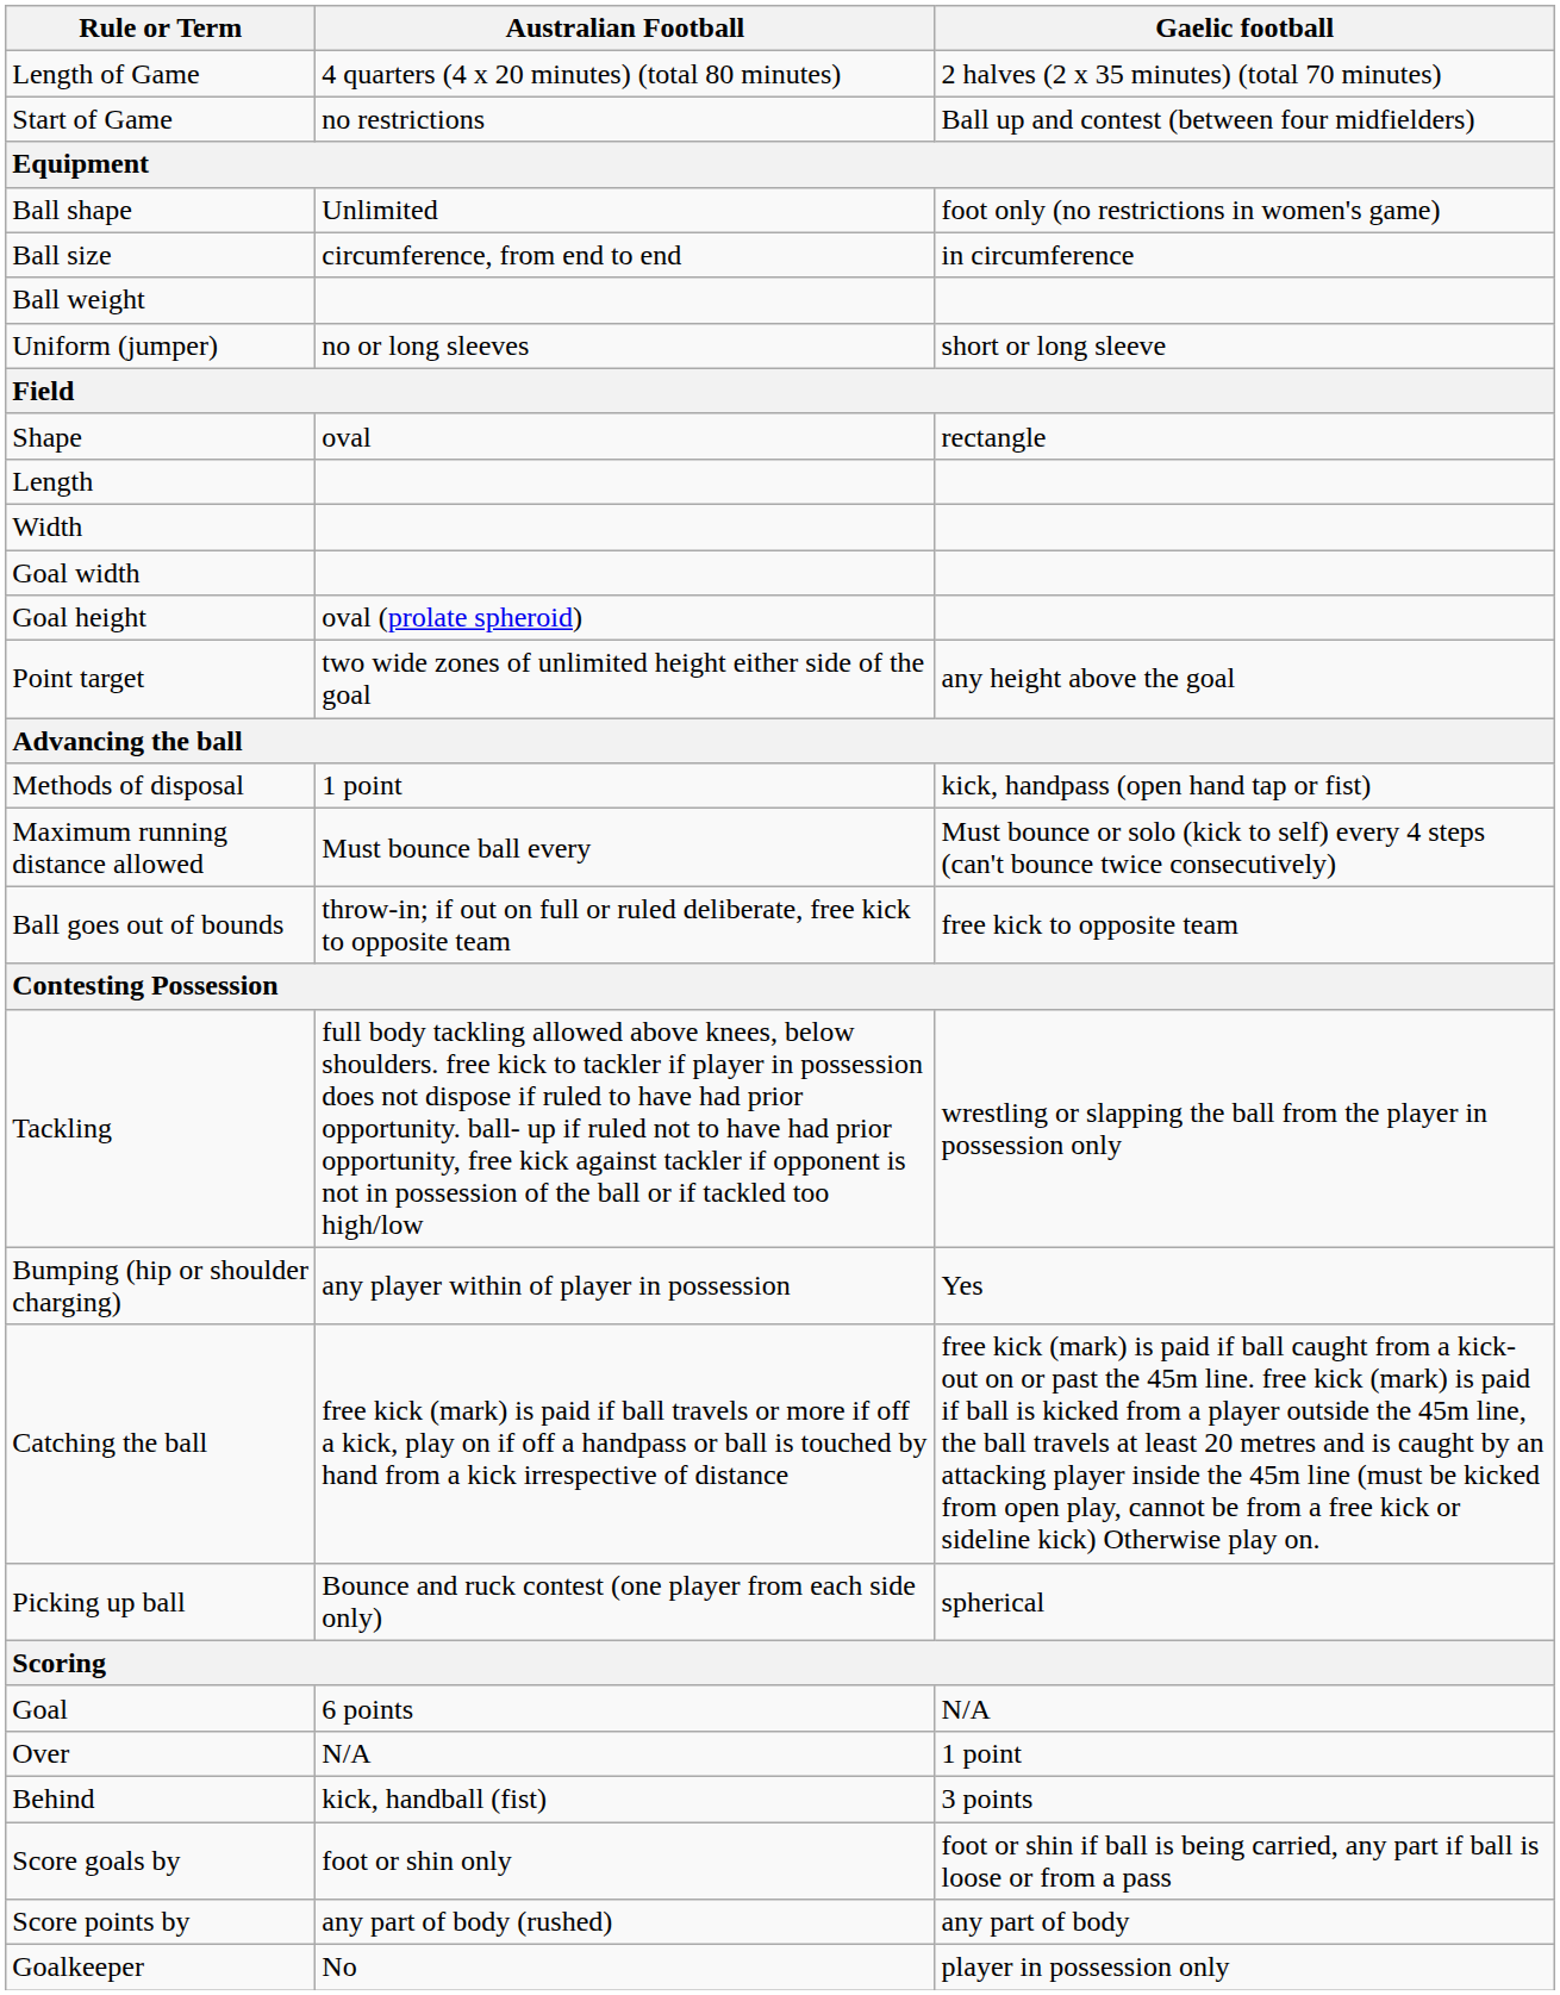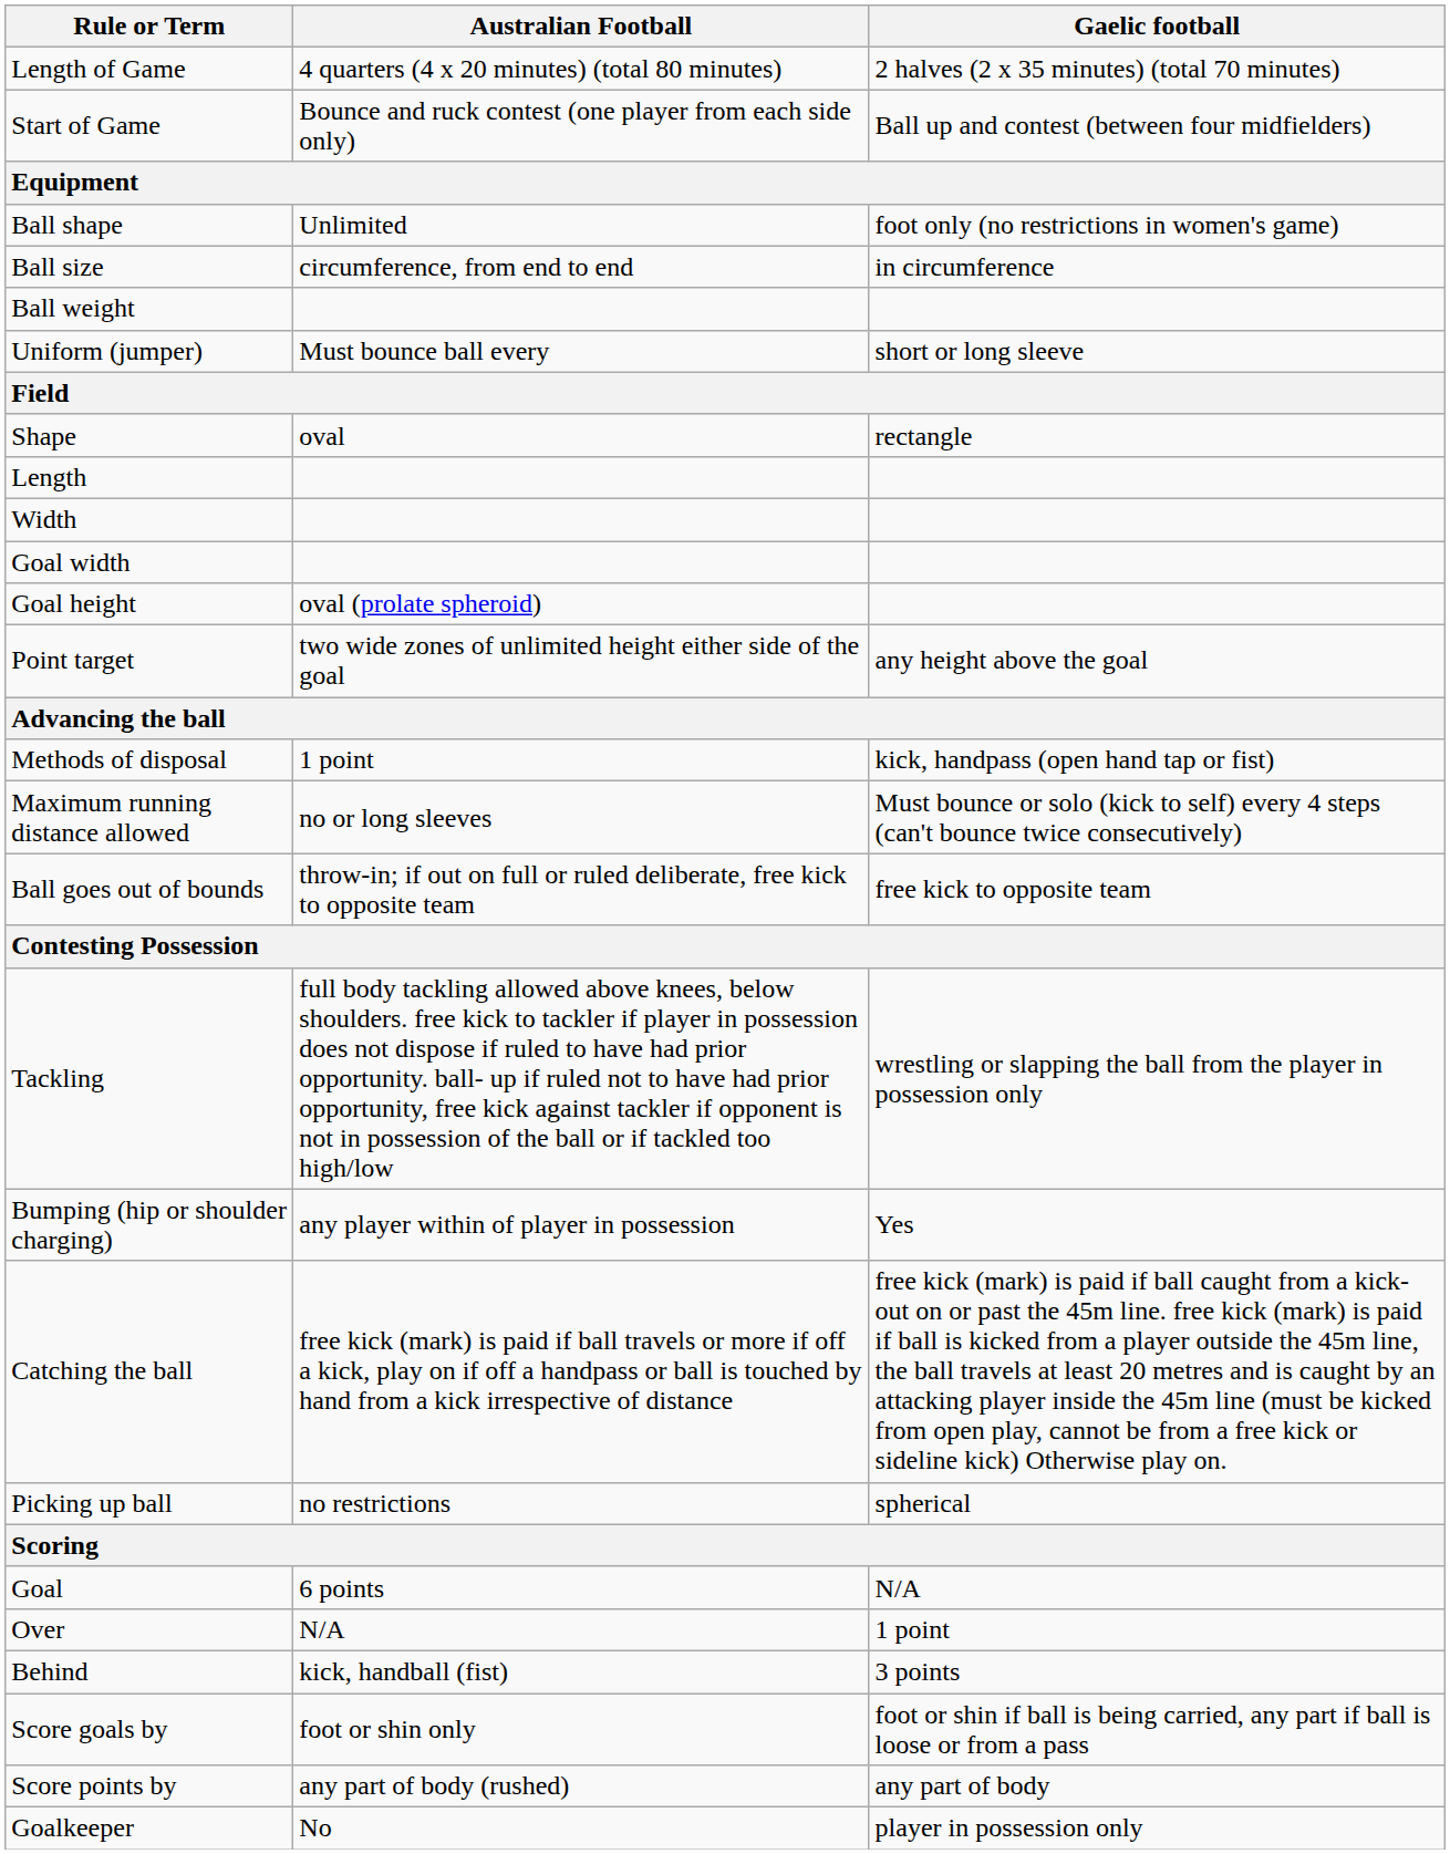 <table class="wikitable">
 <tr>
 <th width="20%">Rule or Term</th>
 <th width="40%">Australian Football</th>
 <th width="40%">Gaelic football</th>
 </tr>
 <tr>
 <td>Length of Game</td>
 <td>4 quarters (4 x 20 minutes) (total 80 minutes)</td>
 <td>2 halves (2 x 35 minutes) (total 70 minutes)</td>
 </tr>
 <tr>
 <td>Start of Game</td>
-<td>no restrictions</td>
+<td>Bounce and ruck contest (one player from each side only)</td>
 <td>Ball up and contest (between four midfielders)</td>
 </tr>
 <tr>
 <td colspan=4 style="background:#f2f2f2"><strong>Equipment</strong></td>
 </tr>
 <tr>
 <td>Ball shape</td>
 <td>Unlimited</td>
 <td>foot only (no restrictions in women's game)</td>
 </tr>
 <tr>
 <td>Ball size</td>
 <td> circumference,  from end to end</td>
 <td> in circumference</td>
 </tr>
 <tr>
 <td>Ball weight</td>
 <td></td>
 <td></td>
 </tr>
 <tr>
 <td>Uniform (jumper)</td>
-<td>no or long sleeves</td>
+<td>Must bounce ball every </td>
 <td>short or long sleeve</td>
 </tr>
 <tr>
 <td colspan=4 style="background:#f2f2f2"><strong>Field</strong></td>
 </tr>
 <tr>
 <td>Shape</td>
 <td>oval</td>
 <td>rectangle</td>
 </tr>
 <tr>
 <td>Length</td>
 <td></td>
 <td></td>
 </tr>
 <tr>
 <td>Width</td>
 <td></td>
 <td></td>
 </tr>
 <tr>
 <td>Goal width</td>
 <td></td>
 <td></td>
 </tr>
 <tr>
 <td>Goal height</td>
 <td>oval (<a href='#'>prolate spheroid</a>)</td>
 <td></td>
 </tr>
 <tr>
 <td>Point target</td>
 <td>two  wide zones of unlimited height either side of the goal</td>
 <td>any height above the goal</td>
 </tr>
 <tr>
 <td colspan=4 style="background:#f2f2f2"><strong>Advancing the ball</strong></td>
 </tr>
 <tr>
 <td>Methods of disposal</td>
 <td>1 point</td>
 <td>kick, handpass (open hand tap or fist)</td>
 </tr>
 <tr>
 <td>Maximum running distance allowed</td>
-<td>Must bounce ball every </td>
+<td>no or long sleeves</td>
 <td>Must bounce or solo (kick to self) every 4 steps (can't bounce twice consecutively)</td>
 </tr>
 <tr>
 <td>Ball goes out of bounds</td>
 <td>throw-in; if out on full or ruled deliberate, free kick to opposite team</td>
 <td>free kick to opposite team</td>
 </tr>
 <tr>
 <td colspan=4 style="background:#f2f2f2"><strong>Contesting Possession</strong></td>
 </tr>
 <tr>
 <td>Tackling</td>
 <td>full body tackling allowed above knees, below shoulders. free kick to tackler if player in possession does not dispose if ruled to have had prior opportunity. ball- up if ruled not to have had prior opportunity, free kick against tackler if opponent is not in possession of the ball or if tackled too high/low</td>
 <td>wrestling or slapping the ball from the player in possession only</td>
 </tr>
 <tr>
 <td>Bumping (hip or shoulder charging)</td>
 <td>any player within  of player in possession</td>
 <td>Yes</td>
 </tr>
 <tr>
 <td>Catching the ball</td>
 <td>free kick (mark) is paid if ball travels  or more if off a kick, play on if off a handpass or ball is touched by hand from a kick irrespective of distance</td>
 <td>free kick (mark) is paid if ball caught from a kick-out on or past the 45m line. free kick (mark) is paid if ball is kicked from a player outside the 45m line, the ball travels at least 20 metres and is caught by an attacking player inside the 45m line (must be kicked from open play, cannot be from a free kick or sideline kick) Otherwise play on.</td>
 </tr>
 <tr>
 <td>Picking up ball</td>
-<td>Bounce and ruck contest (one player from each side only)</td>
+<td>no restrictions</td>
 <td>spherical</td>
 </tr>
 <tr>
 <td colspan=4 style="background:#f2f2f2"><strong>Scoring</strong></td>
 </tr>
 <tr>
 <td>Goal</td>
 <td>6 points</td>
 <td>N/A</td>
 </tr>
 <tr>
 <td>Over</td>
 <td>N/A</td>
 <td>1 point</td>
 </tr>
 <tr>
 <td>Behind</td>
 <td>kick, handball (fist)</td>
 <td>3 points</td>
 </tr>
 <tr>
 <td>Score goals by</td>
 <td>foot or shin only</td>
 <td>foot or shin if ball is being carried, any part if ball is loose or from a pass</td>
 </tr>
 <tr>
 <td>Score points by</td>
 <td>any part of body (rushed)</td>
 <td>any part of body</td>
 </tr>
 <tr>
 <td>Goalkeeper</td>
 <td>No</td>
 <td>player in possession only</td>
 </tr>
 </table>
